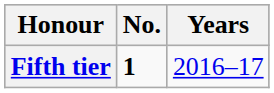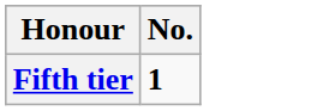 <table class="wikitable plainrowheaders">
 <tr>
 <th scope=col>Honour</th>
 <th scope=col>No.</th>
-<th scope=col>Years</th>
 </tr>
 <tr>
 <th scope=row><a href='#'>Fifth tier</a></th>
 <td><strong>1</strong></td>
-<td><a href='#'>2016–17</a></td>
 </tr>
 </table>
